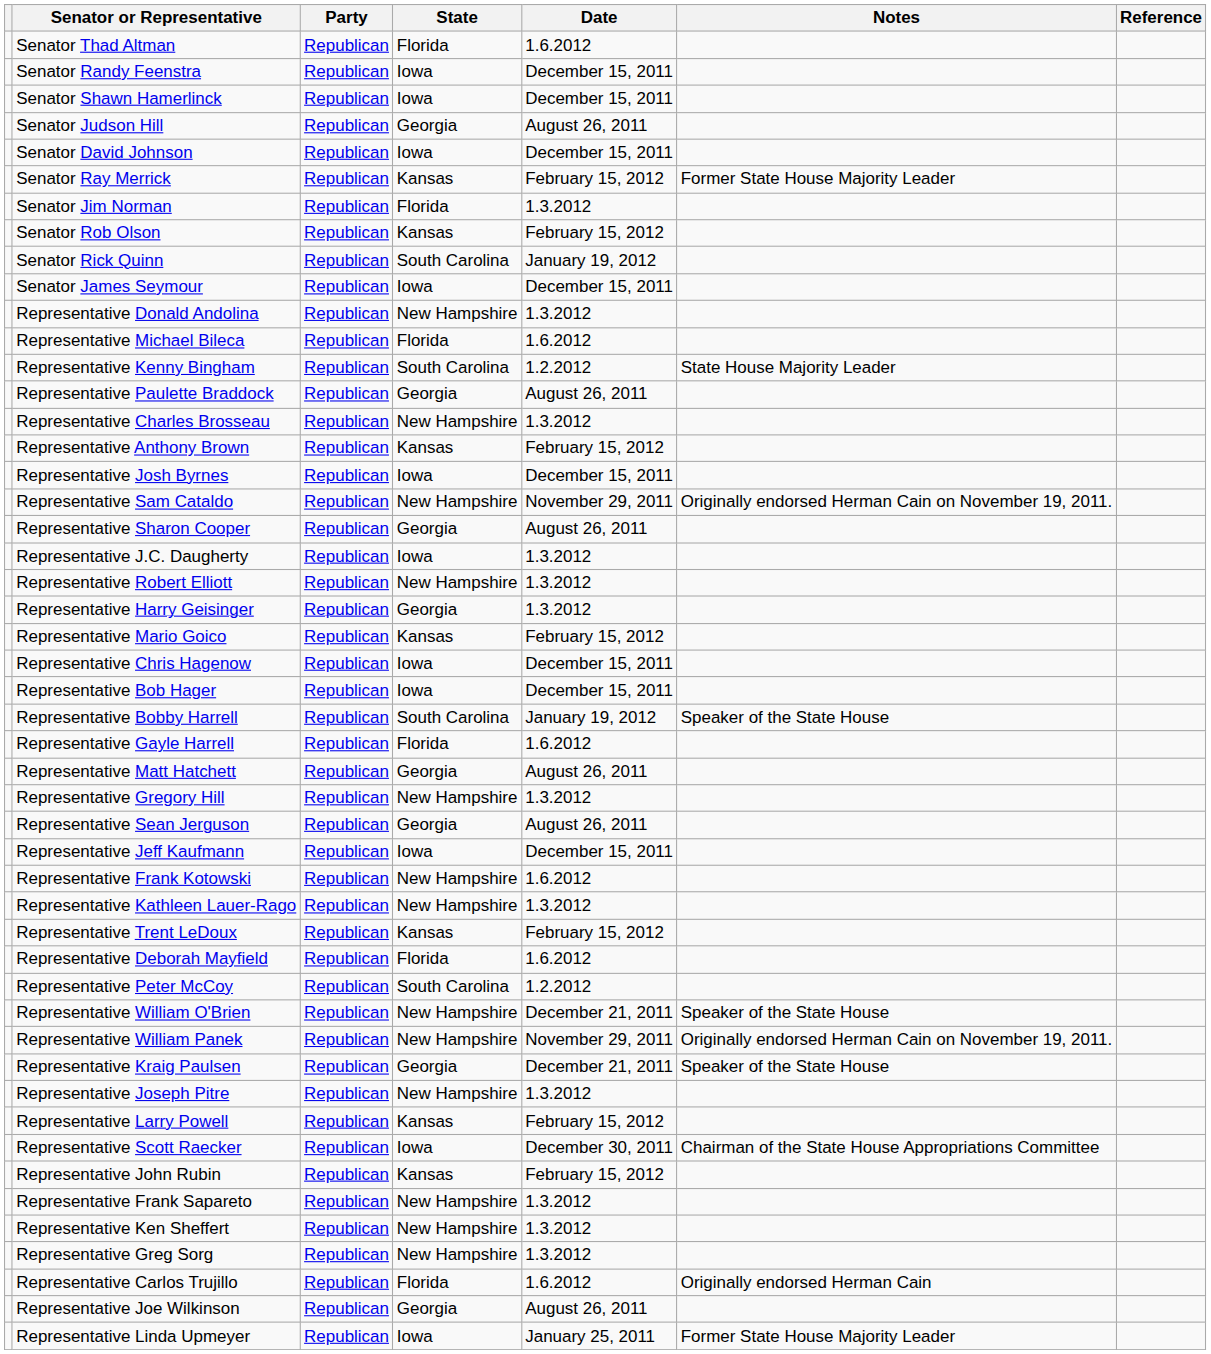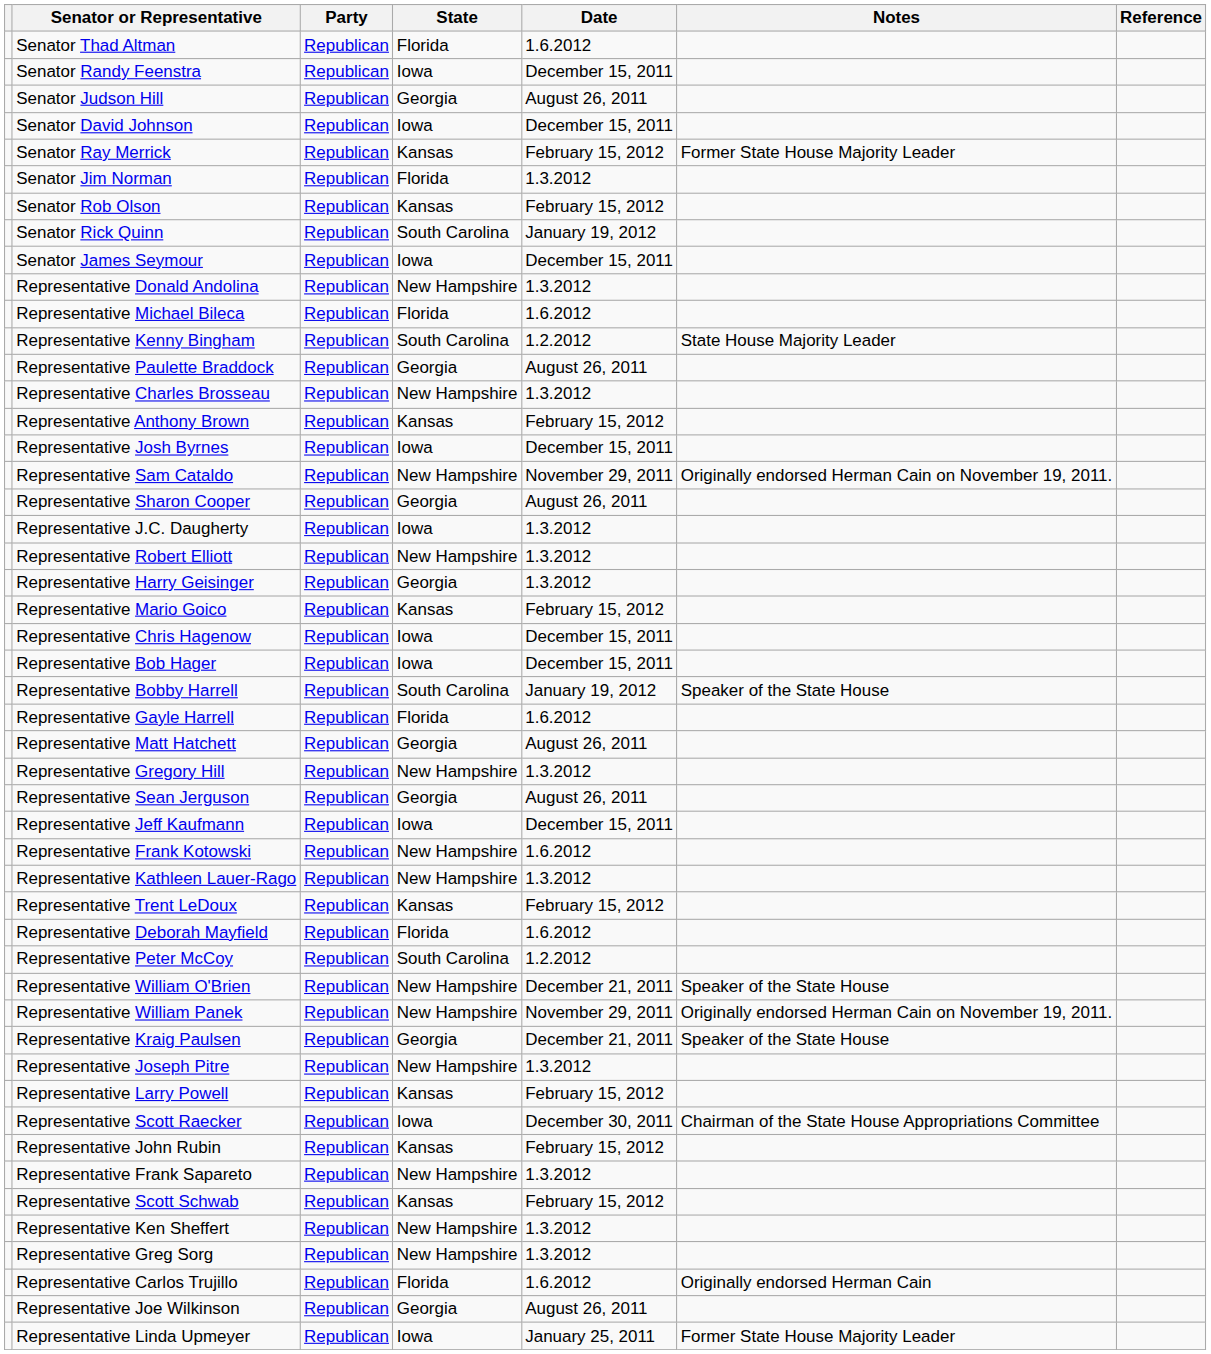 <table class="wikitable sortable">
 <tr valign=bottom>
 <th class="unsortable"></th>
 <th>Senator or Representative</th>
 <th>Party</th>
 <th>State</th>
 <th data-sort-type="date">Date</th>
 <th>Notes</th>
 <th class="unsortable">Reference</th>
 </tr>
 <tr>
 <td></td>
 <td nowrap>Senator <a href='#'>Thad Altman</a></td>
 <td><a href='#'>Republican</a></td>
 <td>Florida</td>
 <td>1.6.2012</td>
 <td></td>
 <td></td>
 </tr>
 <tr>
 <td></td>
 <td nowrap>Senator <a href='#'>Randy Feenstra</a></td>
-<td><a href='#'>Republican</a></td>
-<td>Iowa</td>
-<td>December 15, 2011</td>
-<td></td>
-<td></td>
-</tr>
-<tr>
-<td></td>
-<td nowrap>Senator <a href='#'>Shawn Hamerlinck</a></td>
 <td><a href='#'>Republican</a></td>
 <td>Iowa</td>
 <td>December 15, 2011</td>
 <td></td>
 <td></td>
 </tr>
 <tr>
 <td></td>
 <td nowrap>Senator <a href='#'>Judson Hill</a></td>
 <td><a href='#'>Republican</a></td>
 <td>Georgia</td>
 <td>August 26, 2011</td>
 <td></td>
 <td></td>
 </tr>
 <tr>
 <td></td>
 <td nowrap>Senator <a href='#'>David Johnson</a></td>
 <td><a href='#'>Republican</a></td>
 <td>Iowa</td>
 <td>December 15, 2011</td>
 <td></td>
 <td></td>
 </tr>
 <tr>
 <td></td>
 <td nowrap>Senator <a href='#'>Ray Merrick</a></td>
 <td><a href='#'>Republican</a></td>
 <td>Kansas</td>
 <td>February 15, 2012</td>
 <td>Former State House Majority Leader</td>
 <td></td>
 </tr>
 <tr>
 <td></td>
 <td nowrap>Senator <a href='#'>Jim Norman</a></td>
 <td><a href='#'>Republican</a></td>
 <td>Florida</td>
 <td>1.3.2012</td>
 <td></td>
 <td></td>
 </tr>
 <tr>
 <td></td>
 <td nowrap>Senator <a href='#'>Rob Olson</a></td>
 <td><a href='#'>Republican</a></td>
 <td>Kansas</td>
 <td>February 15, 2012</td>
 <td></td>
 <td></td>
 </tr>
 <tr>
 <td></td>
 <td nowrap>Senator <a href='#'>Rick Quinn</a></td>
 <td><a href='#'>Republican</a></td>
 <td>South Carolina</td>
 <td>January 19, 2012</td>
 <td></td>
 <td></td>
 </tr>
 <tr>
 <td></td>
 <td nowrap>Senator <a href='#'>James Seymour</a></td>
 <td><a href='#'>Republican</a></td>
 <td>Iowa</td>
 <td>December 15, 2011</td>
 <td></td>
 <td></td>
 </tr>
 <tr>
 <td></td>
 <td nowrap>Representative <a href='#'>Donald Andolina</a></td>
 <td><a href='#'>Republican</a></td>
 <td>New Hampshire</td>
 <td>1.3.2012</td>
 <td></td>
 <td></td>
 </tr>
 <tr>
 <td></td>
 <td nowrap>Representative <a href='#'>Michael Bileca</a></td>
 <td><a href='#'>Republican</a></td>
 <td>Florida</td>
 <td>1.6.2012</td>
 <td></td>
 <td></td>
 </tr>
 <tr>
 <td></td>
 <td nowrap>Representative <a href='#'>Kenny Bingham</a></td>
 <td><a href='#'>Republican</a></td>
 <td>South Carolina</td>
 <td>1.2.2012</td>
 <td>State House Majority Leader</td>
 <td></td>
 </tr>
 <tr>
 <td></td>
 <td nowrap>Representative <a href='#'>Paulette Braddock</a></td>
 <td><a href='#'>Republican</a></td>
 <td>Georgia</td>
 <td>August 26, 2011</td>
 <td></td>
 <td></td>
 </tr>
 <tr>
 <td></td>
 <td nowrap>Representative <a href='#'>Charles Brosseau</a></td>
 <td><a href='#'>Republican</a></td>
 <td>New Hampshire</td>
 <td>1.3.2012</td>
 <td></td>
 <td></td>
 </tr>
 <tr>
 <td></td>
 <td nowrap>Representative <a href='#'>Anthony Brown</a></td>
 <td><a href='#'>Republican</a></td>
 <td>Kansas</td>
 <td>February 15, 2012</td>
 <td></td>
 <td></td>
 </tr>
 <tr>
 <td></td>
 <td nowrap>Representative <a href='#'>Josh Byrnes</a></td>
 <td><a href='#'>Republican</a></td>
 <td>Iowa</td>
 <td>December 15, 2011</td>
 <td></td>
 <td></td>
 </tr>
 <tr>
 <td></td>
 <td nowrap>Representative <a href='#'>Sam Cataldo</a></td>
 <td><a href='#'>Republican</a></td>
 <td>New Hampshire</td>
 <td>November 29, 2011</td>
 <td>Originally endorsed Herman Cain on November 19, 2011.</td>
 <td></td>
 </tr>
 <tr>
 <td></td>
 <td nowrap>Representative <a href='#'>Sharon Cooper</a></td>
 <td><a href='#'>Republican</a></td>
 <td>Georgia</td>
 <td>August 26, 2011</td>
 <td></td>
 <td></td>
 </tr>
 <tr>
 <td></td>
 <td nowrap>Representative J.C. Daugherty</td>
 <td><a href='#'>Republican</a></td>
 <td>Iowa</td>
 <td>1.3.2012</td>
 <td></td>
 <td></td>
 </tr>
 <tr>
 <td></td>
 <td nowrap>Representative <a href='#'>Robert Elliott</a></td>
 <td><a href='#'>Republican</a></td>
 <td>New Hampshire</td>
 <td>1.3.2012</td>
 <td></td>
 <td></td>
 </tr>
 <tr>
 <td></td>
 <td nowrap>Representative <a href='#'>Harry Geisinger</a></td>
 <td><a href='#'>Republican</a></td>
 <td>Georgia</td>
 <td>1.3.2012</td>
 <td></td>
 <td></td>
 </tr>
 <tr>
 <td></td>
 <td nowrap>Representative <a href='#'>Mario Goico</a></td>
 <td><a href='#'>Republican</a></td>
 <td>Kansas</td>
 <td>February 15, 2012</td>
 <td></td>
 <td></td>
 </tr>
 <tr>
 <td></td>
 <td nowrap>Representative <a href='#'>Chris Hagenow</a></td>
 <td><a href='#'>Republican</a></td>
 <td>Iowa</td>
 <td>December 15, 2011</td>
 <td></td>
 <td></td>
 </tr>
 <tr>
 <td></td>
 <td nowrap>Representative <a href='#'>Bob Hager</a></td>
 <td><a href='#'>Republican</a></td>
 <td>Iowa</td>
 <td>December 15, 2011</td>
 <td></td>
 <td></td>
 </tr>
 <tr>
 <td></td>
 <td nowrap>Representative <a href='#'>Bobby Harrell</a></td>
 <td><a href='#'>Republican</a></td>
 <td>South Carolina</td>
 <td>January 19, 2012</td>
 <td>Speaker of the State House</td>
 <td></td>
 </tr>
 <tr>
 <td></td>
 <td nowrap>Representative <a href='#'>Gayle Harrell</a></td>
 <td><a href='#'>Republican</a></td>
 <td>Florida</td>
 <td>1.6.2012</td>
 <td></td>
 <td></td>
 </tr>
 <tr>
 <td></td>
 <td nowrap>Representative <a href='#'>Matt Hatchett</a></td>
 <td><a href='#'>Republican</a></td>
 <td>Georgia</td>
 <td>August 26, 2011</td>
 <td></td>
 <td></td>
 </tr>
 <tr>
 <td></td>
 <td nowrap>Representative <a href='#'>Gregory Hill</a></td>
 <td><a href='#'>Republican</a></td>
 <td>New Hampshire</td>
 <td>1.3.2012</td>
 <td></td>
 <td></td>
 </tr>
 <tr>
 <td></td>
 <td nowrap>Representative <a href='#'>Sean Jerguson</a></td>
 <td><a href='#'>Republican</a></td>
 <td>Georgia</td>
 <td>August 26, 2011</td>
 <td></td>
 <td></td>
 </tr>
 <tr>
 <td></td>
 <td nowrap>Representative <a href='#'>Jeff Kaufmann</a></td>
 <td><a href='#'>Republican</a></td>
 <td>Iowa</td>
 <td>December 15, 2011</td>
 <td></td>
 <td></td>
 </tr>
 <tr>
 <td></td>
 <td nowrap>Representative <a href='#'>Frank Kotowski</a></td>
 <td><a href='#'>Republican</a></td>
 <td>New Hampshire</td>
 <td>1.6.2012</td>
 <td></td>
 <td></td>
 </tr>
 <tr>
 <td></td>
 <td nowrap>Representative <a href='#'>Kathleen Lauer-Rago</a></td>
 <td><a href='#'>Republican</a></td>
 <td>New Hampshire</td>
 <td>1.3.2012</td>
 <td></td>
 <td></td>
 </tr>
 <tr>
 <td></td>
 <td nowrap>Representative <a href='#'>Trent LeDoux</a></td>
 <td><a href='#'>Republican</a></td>
 <td>Kansas</td>
 <td>February 15, 2012</td>
 <td></td>
 <td></td>
 </tr>
 <tr>
 <td></td>
 <td nowrap>Representative <a href='#'>Deborah Mayfield</a></td>
 <td><a href='#'>Republican</a></td>
 <td>Florida</td>
 <td>1.6.2012</td>
 <td></td>
 <td></td>
 </tr>
 <tr>
 <td></td>
 <td nowrap>Representative <a href='#'>Peter McCoy</a></td>
 <td><a href='#'>Republican</a></td>
 <td>South Carolina</td>
 <td>1.2.2012</td>
 <td></td>
 <td></td>
 </tr>
 <tr>
 <td></td>
 <td nowrap>Representative <a href='#'>William O'Brien</a></td>
 <td><a href='#'>Republican</a></td>
 <td>New Hampshire</td>
 <td>December 21, 2011</td>
 <td>Speaker of the State House</td>
 <td></td>
 </tr>
 <tr>
 <td></td>
 <td nowrap>Representative <a href='#'>William Panek</a></td>
 <td><a href='#'>Republican</a></td>
 <td>New Hampshire</td>
 <td>November 29, 2011</td>
 <td>Originally endorsed Herman Cain on November 19, 2011.</td>
 <td></td>
 </tr>
 <tr>
 <td></td>
 <td nowrap>Representative <a href='#'>Kraig Paulsen</a></td>
 <td><a href='#'>Republican</a></td>
 <td>Georgia</td>
 <td>December 21, 2011</td>
 <td>Speaker of the State House</td>
 <td></td>
 </tr>
 <tr>
 <td></td>
 <td nowrap>Representative <a href='#'>Joseph Pitre</a></td>
 <td><a href='#'>Republican</a></td>
 <td>New Hampshire</td>
 <td>1.3.2012</td>
 <td></td>
 <td></td>
 </tr>
 <tr>
 <td></td>
 <td nowrap>Representative <a href='#'>Larry Powell</a></td>
 <td><a href='#'>Republican</a></td>
 <td>Kansas</td>
 <td>February 15, 2012</td>
 <td></td>
 <td></td>
 </tr>
 <tr>
 <td></td>
 <td nowrap>Representative <a href='#'>Scott Raecker</a></td>
 <td><a href='#'>Republican</a></td>
 <td>Iowa</td>
 <td>December 30, 2011</td>
 <td>Chairman of the State House Appropriations Committee</td>
 <td></td>
 </tr>
 <tr>
 <td></td>
 <td nowrap>Representative John Rubin</td>
 <td><a href='#'>Republican</a></td>
 <td>Kansas</td>
 <td>February 15, 2012</td>
 <td></td>
 <td></td>
 </tr>
 <tr>
 <td></td>
 <td nowrap>Representative Frank Sapareto</td>
 <td><a href='#'>Republican</a></td>
 <td>New Hampshire</td>
 <td>1.3.2012</td>
 <td></td>
 <td></td>
 </tr>
 <tr>
 <td></td>
+<td nowrap>Representative <a href='#'>Scott Schwab</a></td>
+<td><a href='#'>Republican</a></td>
+<td>Kansas</td>
+<td>February 15, 2012</td>
+<td></td>
+<td></td>
+</tr>
+<tr>
+<td></td>
 <td nowrap>Representative Ken Sheffert</td>
 <td><a href='#'>Republican</a></td>
 <td>New Hampshire</td>
 <td>1.3.2012</td>
 <td></td>
 <td></td>
 </tr>
 <tr>
 <td></td>
 <td nowrap>Representative Greg Sorg</td>
 <td><a href='#'>Republican</a></td>
 <td>New Hampshire</td>
 <td>1.3.2012</td>
 <td></td>
 <td></td>
 </tr>
 <tr>
 <td></td>
 <td nowrap>Representative Carlos Trujillo</td>
 <td><a href='#'>Republican</a></td>
 <td>Florida</td>
 <td>1.6.2012</td>
 <td>Originally endorsed Herman Cain</td>
 <td></td>
 </tr>
 <tr>
 <td></td>
 <td nowrap>Representative Joe Wilkinson</td>
 <td><a href='#'>Republican</a></td>
 <td>Georgia</td>
 <td>August 26, 2011</td>
 <td></td>
 <td></td>
 </tr>
 <tr>
 <td></td>
 <td nowrap>Representative Linda Upmeyer</td>
 <td><a href='#'>Republican</a></td>
 <td>Iowa</td>
 <td>January 25, 2011</td>
 <td>Former State House Majority Leader</td>
 <td></td>
 </tr>
 </table>
